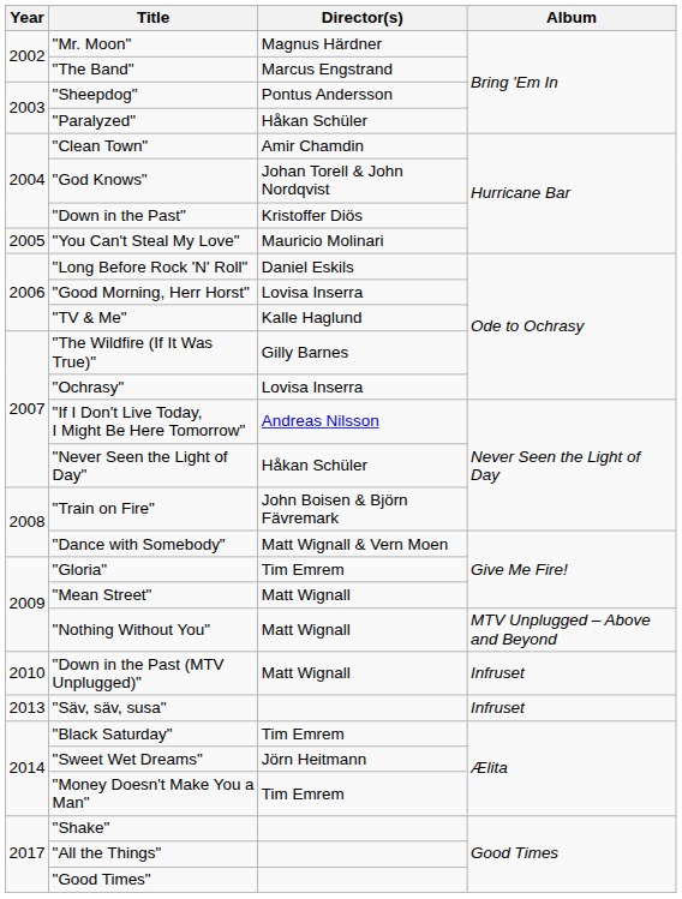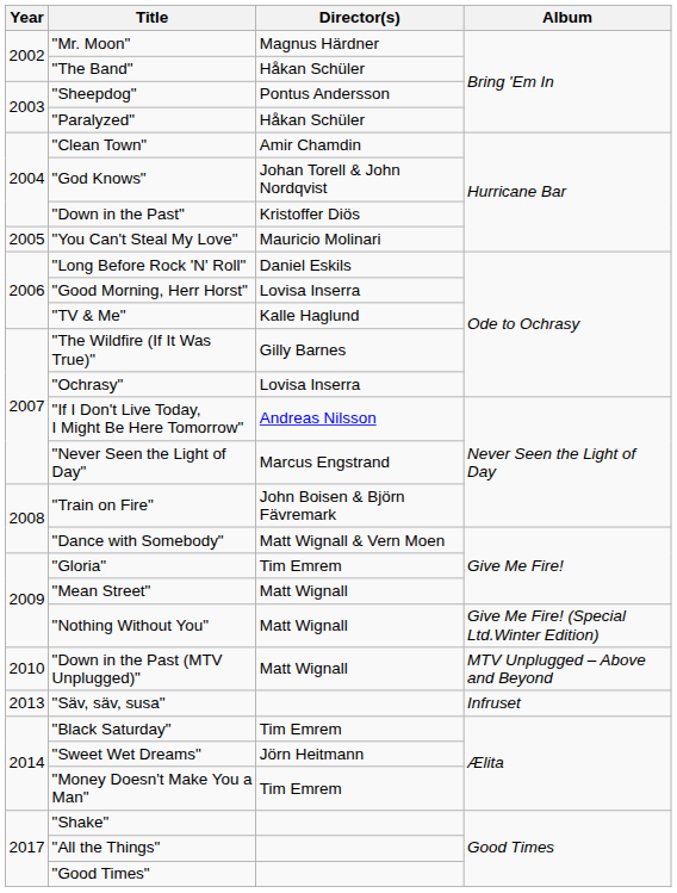 <table class="wikitable">
 <tr>
 <th width="30">Year</th>
 <th style="width:200px;">Title</th>
 <th style="width:200px;">Director(s)</th>
 <th style="width:200px;">Album</th>
 </tr>
 <tr>
 <td rowspan="2">2002</td>
 <td>"Mr. Moon"</td>
 <td>Magnus Härdner</td>
 <td rowspan="4"><em>Bring 'Em In</em></td>
 </tr>
 <tr>
 <td>"The Band"</td>
-<td>Marcus Engstrand</td>
+<td>Håkan Schüler</td>
 </tr>
 <tr>
 <td rowspan="2">2003</td>
 <td>"Sheepdog"</td>
 <td>Pontus Andersson</td>
 </tr>
 <tr>
 <td>"Paralyzed"</td>
 <td>Håkan Schüler</td>
 </tr>
 <tr>
 <td rowspan="3">2004</td>
 <td>"Clean Town"</td>
 <td>Amir Chamdin</td>
 <td rowspan="4"><em>Hurricane Bar</em></td>
 </tr>
 <tr>
 <td>"God Knows"</td>
 <td>Johan Torell & John Nordqvist</td>
 </tr>
 <tr>
 <td>"Down in the Past"</td>
 <td>Kristoffer Diös</td>
 </tr>
 <tr>
 <td>2005</td>
 <td>"You Can't Steal My Love"</td>
 <td>Mauricio Molinari</td>
 </tr>
 <tr>
 <td rowspan="3">2006</td>
 <td>"Long Before Rock 'N' Roll"</td>
 <td>Daniel Eskils</td>
 <td rowspan="5"><em>Ode to Ochrasy</em></td>
 </tr>
 <tr>
 <td>"Good Morning, Herr Horst"</td>
 <td>Lovisa Inserra</td>
 </tr>
 <tr>
 <td>"TV & Me"</td>
 <td>Kalle Haglund</td>
 </tr>
 <tr>
 <td rowspan="4">2007</td>
 <td>"The Wildfire (If It Was True)"</td>
 <td>Gilly Barnes</td>
 </tr>
 <tr>
 <td>"Ochrasy"</td>
 <td>Lovisa Inserra</td>
 </tr>
 <tr>
 <td>"If I Don't Live Today, <br>I Might Be Here Tomorrow"</td>
 <td><a href='#'>Andreas Nilsson</a></td>
 <td rowspan="3"><em>Never Seen the Light of Day</em></td>
 </tr>
 <tr>
 <td>"Never Seen the Light of Day"</td>
-<td>Håkan Schüler</td>
+<td>Marcus Engstrand</td>
 </tr>
 <tr>
 <td rowspan="2">2008</td>
 <td>"Train on Fire"</td>
 <td>John Boisen & Björn Fävremark</td>
 </tr>
 <tr>
 <td>"Dance with Somebody"</td>
 <td>Matt Wignall & Vern Moen</td>
 <td rowspan="3"><em>Give Me Fire!</em></td>
 </tr>
 <tr>
 <td rowspan="3">2009</td>
 <td>"Gloria"</td>
 <td>Tim Emrem</td>
 </tr>
 <tr>
 <td>"Mean Street"</td>
 <td>Matt Wignall</td>
 </tr>
 <tr>
 <td>"Nothing Without You"</td>
 <td>Matt Wignall</td>
-<td><em>MTV Unplugged – Above and Beyond</em></td>
+<td><em>Give Me Fire! (Special Ltd.Winter Edition)</em></td>
 </tr>
 <tr>
 <td>2010</td>
 <td>"Down in the Past (MTV Unplugged)"</td>
 <td>Matt Wignall</td>
-<td><em>Infruset</em></td>
+<td><em>MTV Unplugged – Above and Beyond</em></td>
 </tr>
 <tr>
 <td>2013</td>
 <td>"Säv, säv, susa"</td>
 <td></td>
 <td><em>Infruset</em></td>
 </tr>
 <tr>
 <td rowspan="3">2014</td>
 <td>"Black Saturday"</td>
 <td>Tim Emrem</td>
 <td rowspan="3"><em>Ælita</em></td>
 </tr>
 <tr>
 <td>"Sweet Wet Dreams"</td>
 <td>Jörn Heitmann</td>
 </tr>
 <tr>
 <td>"Money Doesn't Make You a Man"</td>
 <td>Tim Emrem</td>
 </tr>
 <tr>
 <td rowspan="3">2017</td>
 <td>"Shake"</td>
 <td></td>
 <td rowspan="3"><em>Good Times</em></td>
 </tr>
 <tr>
 <td>"All the Things"</td>
 <td></td>
 </tr>
 <tr>
 <td>"Good Times"</td>
 <td></td>
 </tr>
 </table>
